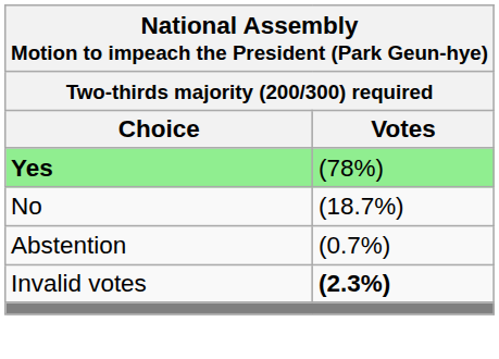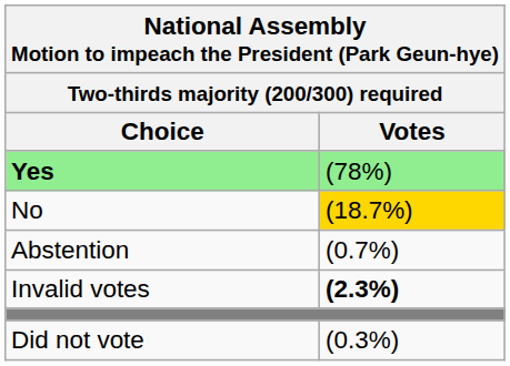 <table class="wikitable" style="font-size:90%;">
 <tr align="center">
 <th colspan="2">National Assembly<br><small>Motion to impeach the President (Park Geun-hye)</small></th>
 </tr>
 <tr>
 <th colspan="2"><small>Two-thirds majority (200/300) required</small></th>
 </tr>
 <tr>
 <th>Choice</th>
 <th width="100">Votes</th>
 </tr>
 <tr style="background:lightgreen;">
 <td> <strong>Yes</strong></td>
 <td> (78%)</td>
 </tr>
 <tr>
 <td> No</td>
-<td> (18.7%)</td>
+<td style="background: gold;"> (18.7%)</td>
 </tr>
 <tr>
 <td>Abstention</td>
 <td> (0.7%)</td>
 </tr>
 <tr>
 <td>Invalid votes</td>
 <td><strong> (2.3%)</strong></td>
 </tr>
 <tr>
 <td bgcolor="gray" colspan="2"></td>
 </tr>
+<tr>
+<td>Did not vote</td>
+<td> (0.3%)</td>
+</tr>
 </table>
